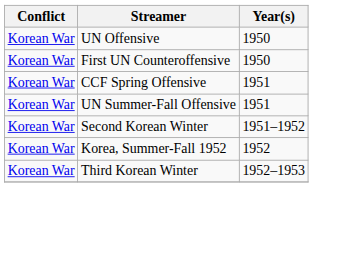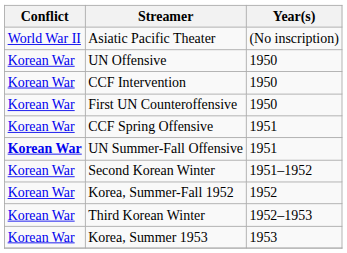 <table class="wikitable" align="left">
 <tr bgcolor="#efefef">
 <th>Conflict</th>
 <th>Streamer</th>
 <th>Year(s)</th>
 </tr>
 <tr>
+<td><a href='#'>World War II</a></td>
+<td>Asiatic Pacific Theater</td>
+<td>(No inscription)</td>
+</tr>
+<tr>
 <td><a href='#'>Korean War</a></td>
 <td>UN Offensive</td>
+<td>1950</td>
+</tr>
+<tr>
+<td><a href='#'>Korean War</a></td>
+<td>CCF Intervention</td>
 <td>1950</td>
 </tr>
 <tr>
 <td><a href='#'>Korean War</a></td>
 <td>First UN Counteroffensive</td>
 <td>1950</td>
 </tr>
 <tr>
 <td><a href='#'>Korean War</a></td>
 <td>CCF Spring Offensive</td>
 <td>1951</td>
 </tr>
 <tr>
-<td><a href='#'>Korean War</a></td>
+<td><strong><a href='#'>Korean War</a></strong></td>
 <td>UN Summer-Fall Offensive</td>
 <td>1951</td>
 </tr>
 <tr>
 <td><a href='#'>Korean War</a></td>
 <td>Second Korean Winter</td>
 <td>1951–1952</td>
 </tr>
 <tr>
 <td><a href='#'>Korean War</a></td>
 <td>Korea, Summer-Fall 1952</td>
 <td>1952</td>
 </tr>
 <tr>
 <td><a href='#'>Korean War</a></td>
 <td>Third Korean Winter</td>
 <td>1952–1953</td>
 </tr>
 <tr>
+<td><a href='#'>Korean War</a></td>
+<td>Korea, Summer 1953</td>
+<td>1953</td>
+</tr>
+<tr>
 </tr>
 </table>
